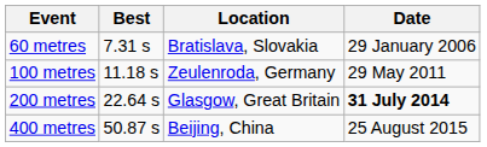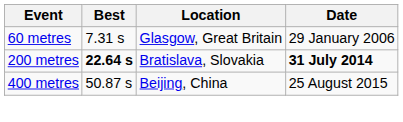 <table class=wikitable>
 <tr>
 <th>Event</th>
 <th>Best</th>
 <th>Location</th>
 <th>Date</th>
 </tr>
 <tr>
 <td><a href='#'>60 metres</a></td>
 <td>7.31 s</td>
-<td><a href='#'>Bratislava</a>, Slovakia</td>
+<td><a href='#'>Glasgow</a>, Great Britain</td>
 <td>29 January 2006</td>
 </tr>
 <tr>
-<td><a href='#'>100 metres</a></td>
-<td>11.18 s</td>
-<td><a href='#'>Zeulenroda</a>, Germany</td>
-<td>29 May 2011</td>
-</tr>
-<tr>
 <td><a href='#'>200 metres</a></td>
-<td>22.64 s</td>
-<td><a href='#'>Glasgow</a>, Great Britain</td>
+<td><strong>22.64 s</strong></td>
+<td><a href='#'>Bratislava</a>, Slovakia</td>
 <td><strong>31 July 2014</strong></td>
 </tr>
 <tr>
 <td><a href='#'>400 metres</a></td>
 <td>50.87 s</td>
 <td><a href='#'>Beijing</a>, China</td>
 <td>25 August 2015</td>
 </tr>
 </table>
